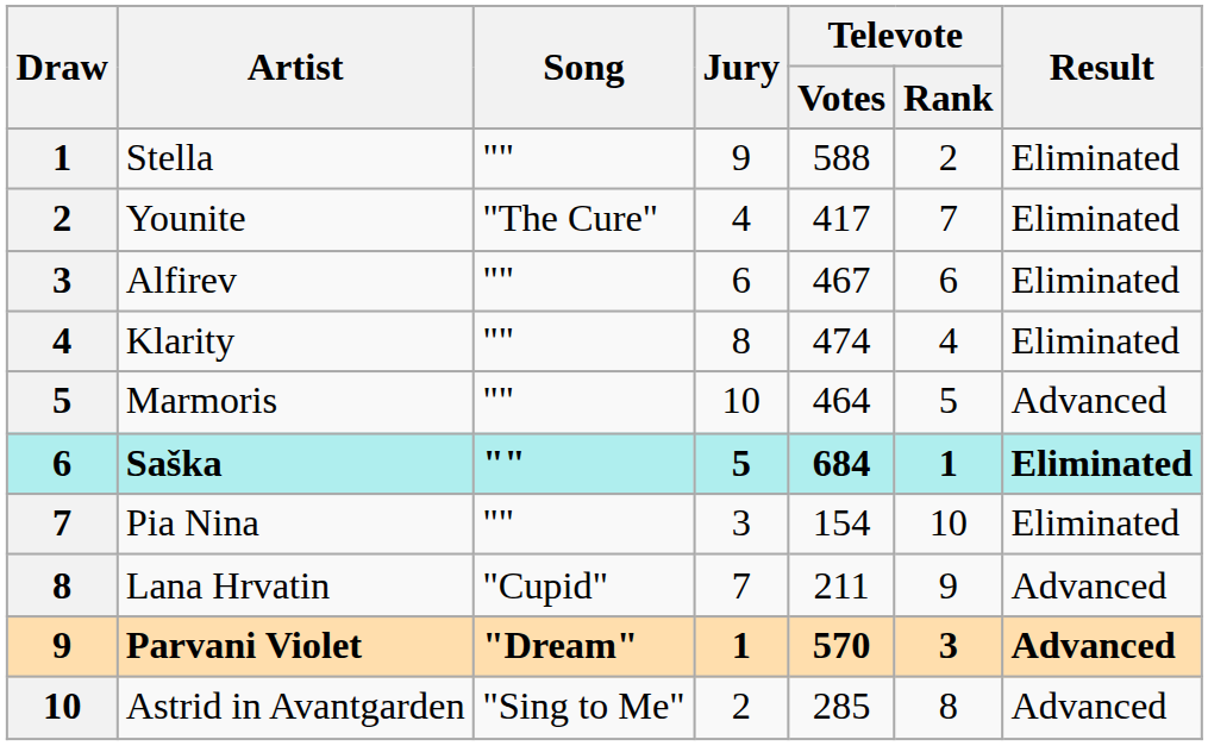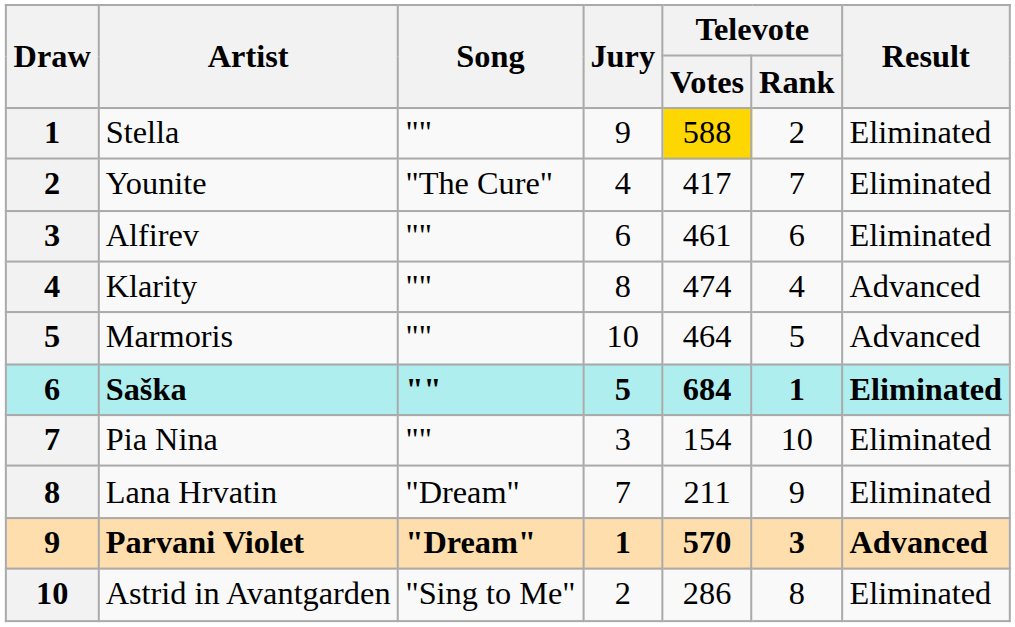 <table class="sortable wikitable plainrowheaders" style="margin: 1em auto 1em auto; text-align:center">
 <tr>
 <th rowspan="2">Draw</th>
 <th rowspan="2">Artist</th>
 <th rowspan="2">Song</th>
 <th rowspan="2">Jury</th>
 <th colspan="2">Televote</th>
 <th rowspan="2">Result</th>
 </tr>
 <tr>
 <th>Votes</th>
 <th>Rank</th>
 </tr>
 <tr>
 <th scope="row" style="text-align:center;">1</th>
 <td align="left">Stella</td>
 <td align="left">""</td>
 <td>9</td>
-<td>588</td>
+<td style="background: gold;">588</td>
 <td>2</td>
 <td align="left" data-sort-value="11">Eliminated</td>
 </tr>
 <tr>
 <th scope="row" style="text-align:center;">2</th>
 <td align="left">Younite</td>
 <td align="left">"The Cure"</td>
 <td>4</td>
 <td>417</td>
 <td>7</td>
 <td align="left" data-sort-value="11.1">Eliminated</td>
 </tr>
 <tr>
 <th scope="row" style="text-align:center;">3</th>
 <td align="left">Alfirev</td>
 <td align="left">""</td>
 <td>6</td>
-<td>467</td>
+<td>461</td>
 <td>6</td>
 <td align="left" data-sort-value="12.1">Eliminated</td>
 </tr>
 <tr>
 <th scope="row" style="text-align:center;">4</th>
 <td align="left">Klarity</td>
 <td align="left">""</td>
 <td>8</td>
 <td>474</td>
 <td>4</td>
-<td align="left" data-sort-value="12">Eliminated</td>
+<td align="left" data-sort-value="6">Advanced</td>
 </tr>
 <tr>
 <th scope="row" style="text-align:center;">5</th>
 <td align="left">Marmoris</td>
 <td align="left">""</td>
 <td>10</td>
 <td>464</td>
 <td>5</td>
 <td align="left" data-sort-value="4">Advanced</td>
 </tr>
 <tr style="font-weight:bold;background:paleturquoise;">
 <th scope="row" style="text-align:center; font-weight:bold; background:paleturquoise;">6</th>
 <td align="left">Saška</td>
 <td align="left">""</td>
 <td>5</td>
 <td>684</td>
 <td>1</td>
 <td align="left" data-sort-value="15">Eliminated</td>
 </tr>
 <tr>
 <th scope="row" style="text-align:center;">7</th>
 <td align="left">Pia Nina</td>
 <td align="left">""</td>
 <td>3</td>
 <td>154</td>
 <td>10</td>
 <td align="left" data-sort-value="13">Eliminated</td>
 </tr>
 <tr>
 <th scope="row" style="text-align:center;">8</th>
 <td align="left">Lana Hrvatin</td>
-<td align="left">"Cupid"</td>
+<td align="left">"Dream"</td>
 <td>7</td>
 <td>211</td>
 <td>9</td>
-<td align="left" data-sort-value="4">Advanced</td>
+<td align="left" data-sort-value="18">Eliminated</td>
 </tr>
 <tr style="font-weight:bold;background:navajowhite;">
 <th scope="row" style="text-align:center; font-weight:bold; background:navajowhite;">9</th>
 <td align="left">Parvani Violet</td>
 <td align="left">"Dream"</td>
 <td>1</td>
 <td>570</td>
 <td>3</td>
 <td align="left" data-sort-value="4">Advanced</td>
 </tr>
 <tr>
 <th scope="row" style="text-align:center;">10</th>
 <td align="left">Astrid in Avantgarden</td>
 <td align="left">"Sing to Me"</td>
 <td>2</td>
-<td>285</td>
+<td>286</td>
 <td>8</td>
-<td align="left" data-sort-value="6">Advanced</td>
+<td align="left" data-sort-value="10">Eliminated</td>
 </tr>
 </table>
